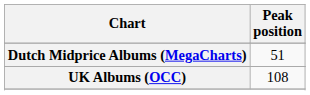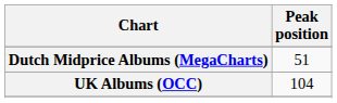 <table class="wikitable sortable plainrowheaders">
 <tr>
 <th scope="col">Chart</th>
 <th scope="col">Peak<br>position</th>
 </tr>
 <tr>
 </tr>
 <tr>
 <th scope="row">Dutch Midprice Albums (<a href='#'>MegaCharts</a>)</th>
 <td align=center>51</td>
 </tr>
 <tr>
 </tr>
 <tr>
 </tr>
 <tr>
 <th scope="row">UK Albums (<a href='#'>OCC</a>)</th>
-<td align=center>108</td>
+<td align=center>104</td>
 </tr>
 <tr>
 </tr>
 <tr>
 </tr>
 <tr>
 </tr>
 </table>
